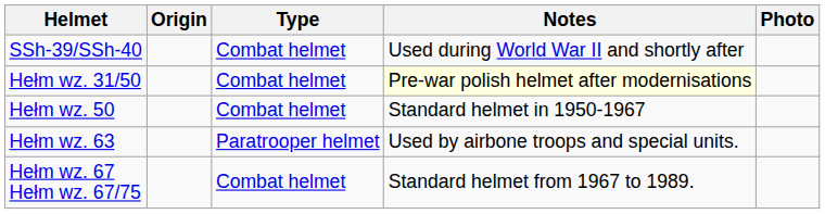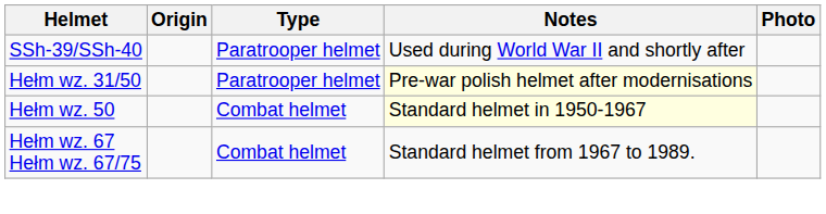 <table class="wikitable">
 <tr>
 <th>Helmet</th>
 <th>Origin</th>
 <th>Type</th>
 <th>Notes</th>
 <th>Photo</th>
 </tr>
 <tr>
 <td><a href='#'>SSh-39/SSh-40</a></td>
 <td></td>
-<td><a href='#'>Combat helmet</a></td>
+<td><a href='#'>Paratrooper helmet</a></td>
 <td>Used during <a href='#'>World War II</a> and shortly after</td>
 <td></td>
 </tr>
 <tr>
 <td><a href='#'>Hełm wz. 31/50</a></td>
 <td></td>
-<td><a href='#'>Combat helmet</a></td>
+<td><a href='#'>Paratrooper helmet</a></td>
 <td style="background: lightyellow;">Pre-war polish helmet after modernisations</td>
 <td></td>
 </tr>
 <tr>
 <td><a href='#'>Hełm wz. 50</a></td>
 <td></td>
 <td><a href='#'>Combat helmet</a></td>
-<td>Standard helmet in 1950-1967</td>
-<td></td>
-</tr>
-<tr>
-<td><a href='#'>Hełm wz. 63</a></td>
-<td></td>
-<td><a href='#'>Paratrooper helmet</a></td>
-<td>Used by airbone troops and special units.</td>
+<td style="background: lightyellow;">Standard helmet in 1950-1967</td>
 <td></td>
 </tr>
 <tr>
 <td><a href='#'>Hełm wz. 67</a><br><a href='#'>Hełm wz. 67/75</a></td>
 <td></td>
 <td><a href='#'>Combat helmet</a></td>
 <td>Standard helmet from 1967 to 1989.</td>
 <td></td>
 </tr>
 </table>
